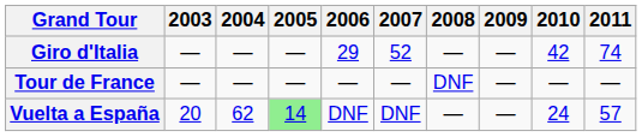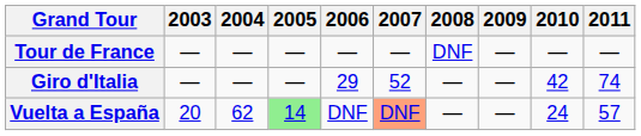 <table class="wikitable plainrowheaders">
 <tr>
 <th scope="col"><a href='#'>Grand Tour</a></th>
 <th scope="col">2003</th>
 <th scope="col">2004</th>
 <th scope="col">2005</th>
 <th scope="col">2006</th>
 <th scope="col">2007</th>
 <th scope="col">2008</th>
 <th scope="col">2009</th>
 <th scope="col">2010</th>
 <th scope="col">2011</th>
 </tr>
 <tr style="text-align:center;">
+<th scope="row"> <a href='#'>Tour de France</a></th>
+<td>—</td>
+<td>—</td>
+<td>—</td>
+<td>—</td>
+<td>—</td>
+<td style="text-align:center;"><a href='#'>DNF</a></td>
+<td>—</td>
+<td>—</td>
+<td>—</td>
+</tr>
+<tr style="text-align:center;">
 <th scope="row"> <a href='#'>Giro d'Italia</a></th>
 <td>—</td>
 <td>—</td>
 <td>—</td>
 <td style="text-align:center;"><a href='#'>29</a></td>
 <td style="text-align:center;"><a href='#'>52</a></td>
 <td>—</td>
 <td>—</td>
 <td style="text-align:center;"><a href='#'>42</a></td>
 <td style="text-align:center;"><a href='#'>74</a></td>
 </tr>
 <tr style="text-align:center;">
-<th scope="row"> <a href='#'>Tour de France</a></th>
-<td>—</td>
-<td>—</td>
-<td>—</td>
-<td>—</td>
-<td>—</td>
-<td style="text-align:center;"><a href='#'>DNF</a></td>
-<td>—</td>
-<td>—</td>
-<td>—</td>
-</tr>
-<tr style="text-align:center;">
 <th scope="row"> <a href='#'>Vuelta a España</a></th>
 <td style="text-align:center;"><a href='#'>20</a></td>
 <td style="text-align:center;"><a href='#'>62</a></td>
 <td style="background: lightgreen; text-align:center;"><a href='#'>14</a></td>
 <td style="text-align:center;"><a href='#'>DNF</a></td>
-<td style="text-align:center;"><a href='#'>DNF</a></td>
+<td style="background: lightsalmon; text-align:center;"><a href='#'>DNF</a></td>
 <td>—</td>
 <td>—</td>
 <td style="text-align:center;"><a href='#'>24</a></td>
 <td style="text-align:center;"><a href='#'>57</a></td>
 </tr>
 </table>
